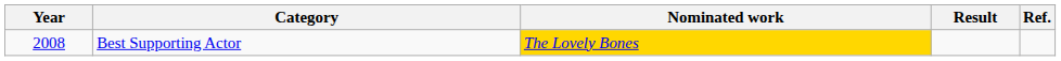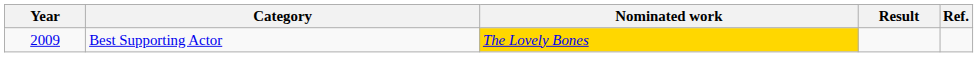 <table class=wikitable>
 <tr>
 <th scope="col" style="width:5em;">Year</th>
 <th scope="col" style="width:26em;">Category</th>
 <th scope="col" style="width:25em;">Nominated work</th>
 <th scope="col" style="width:5em;">Result</th>
 <th>Ref.</th>
 </tr>
 <tr>
-<td style="text-align:center;"><a href='#'>2008</a></td>
+<td style="text-align:center;"><a href='#'>2009</a></td>
 <td><a href='#'>Best Supporting Actor</a></td>
 <td style="background: gold;"><em><a href='#'>The Lovely Bones</a></em></td>
 <td></td>
 <td></td>
 </tr>
 </table>
